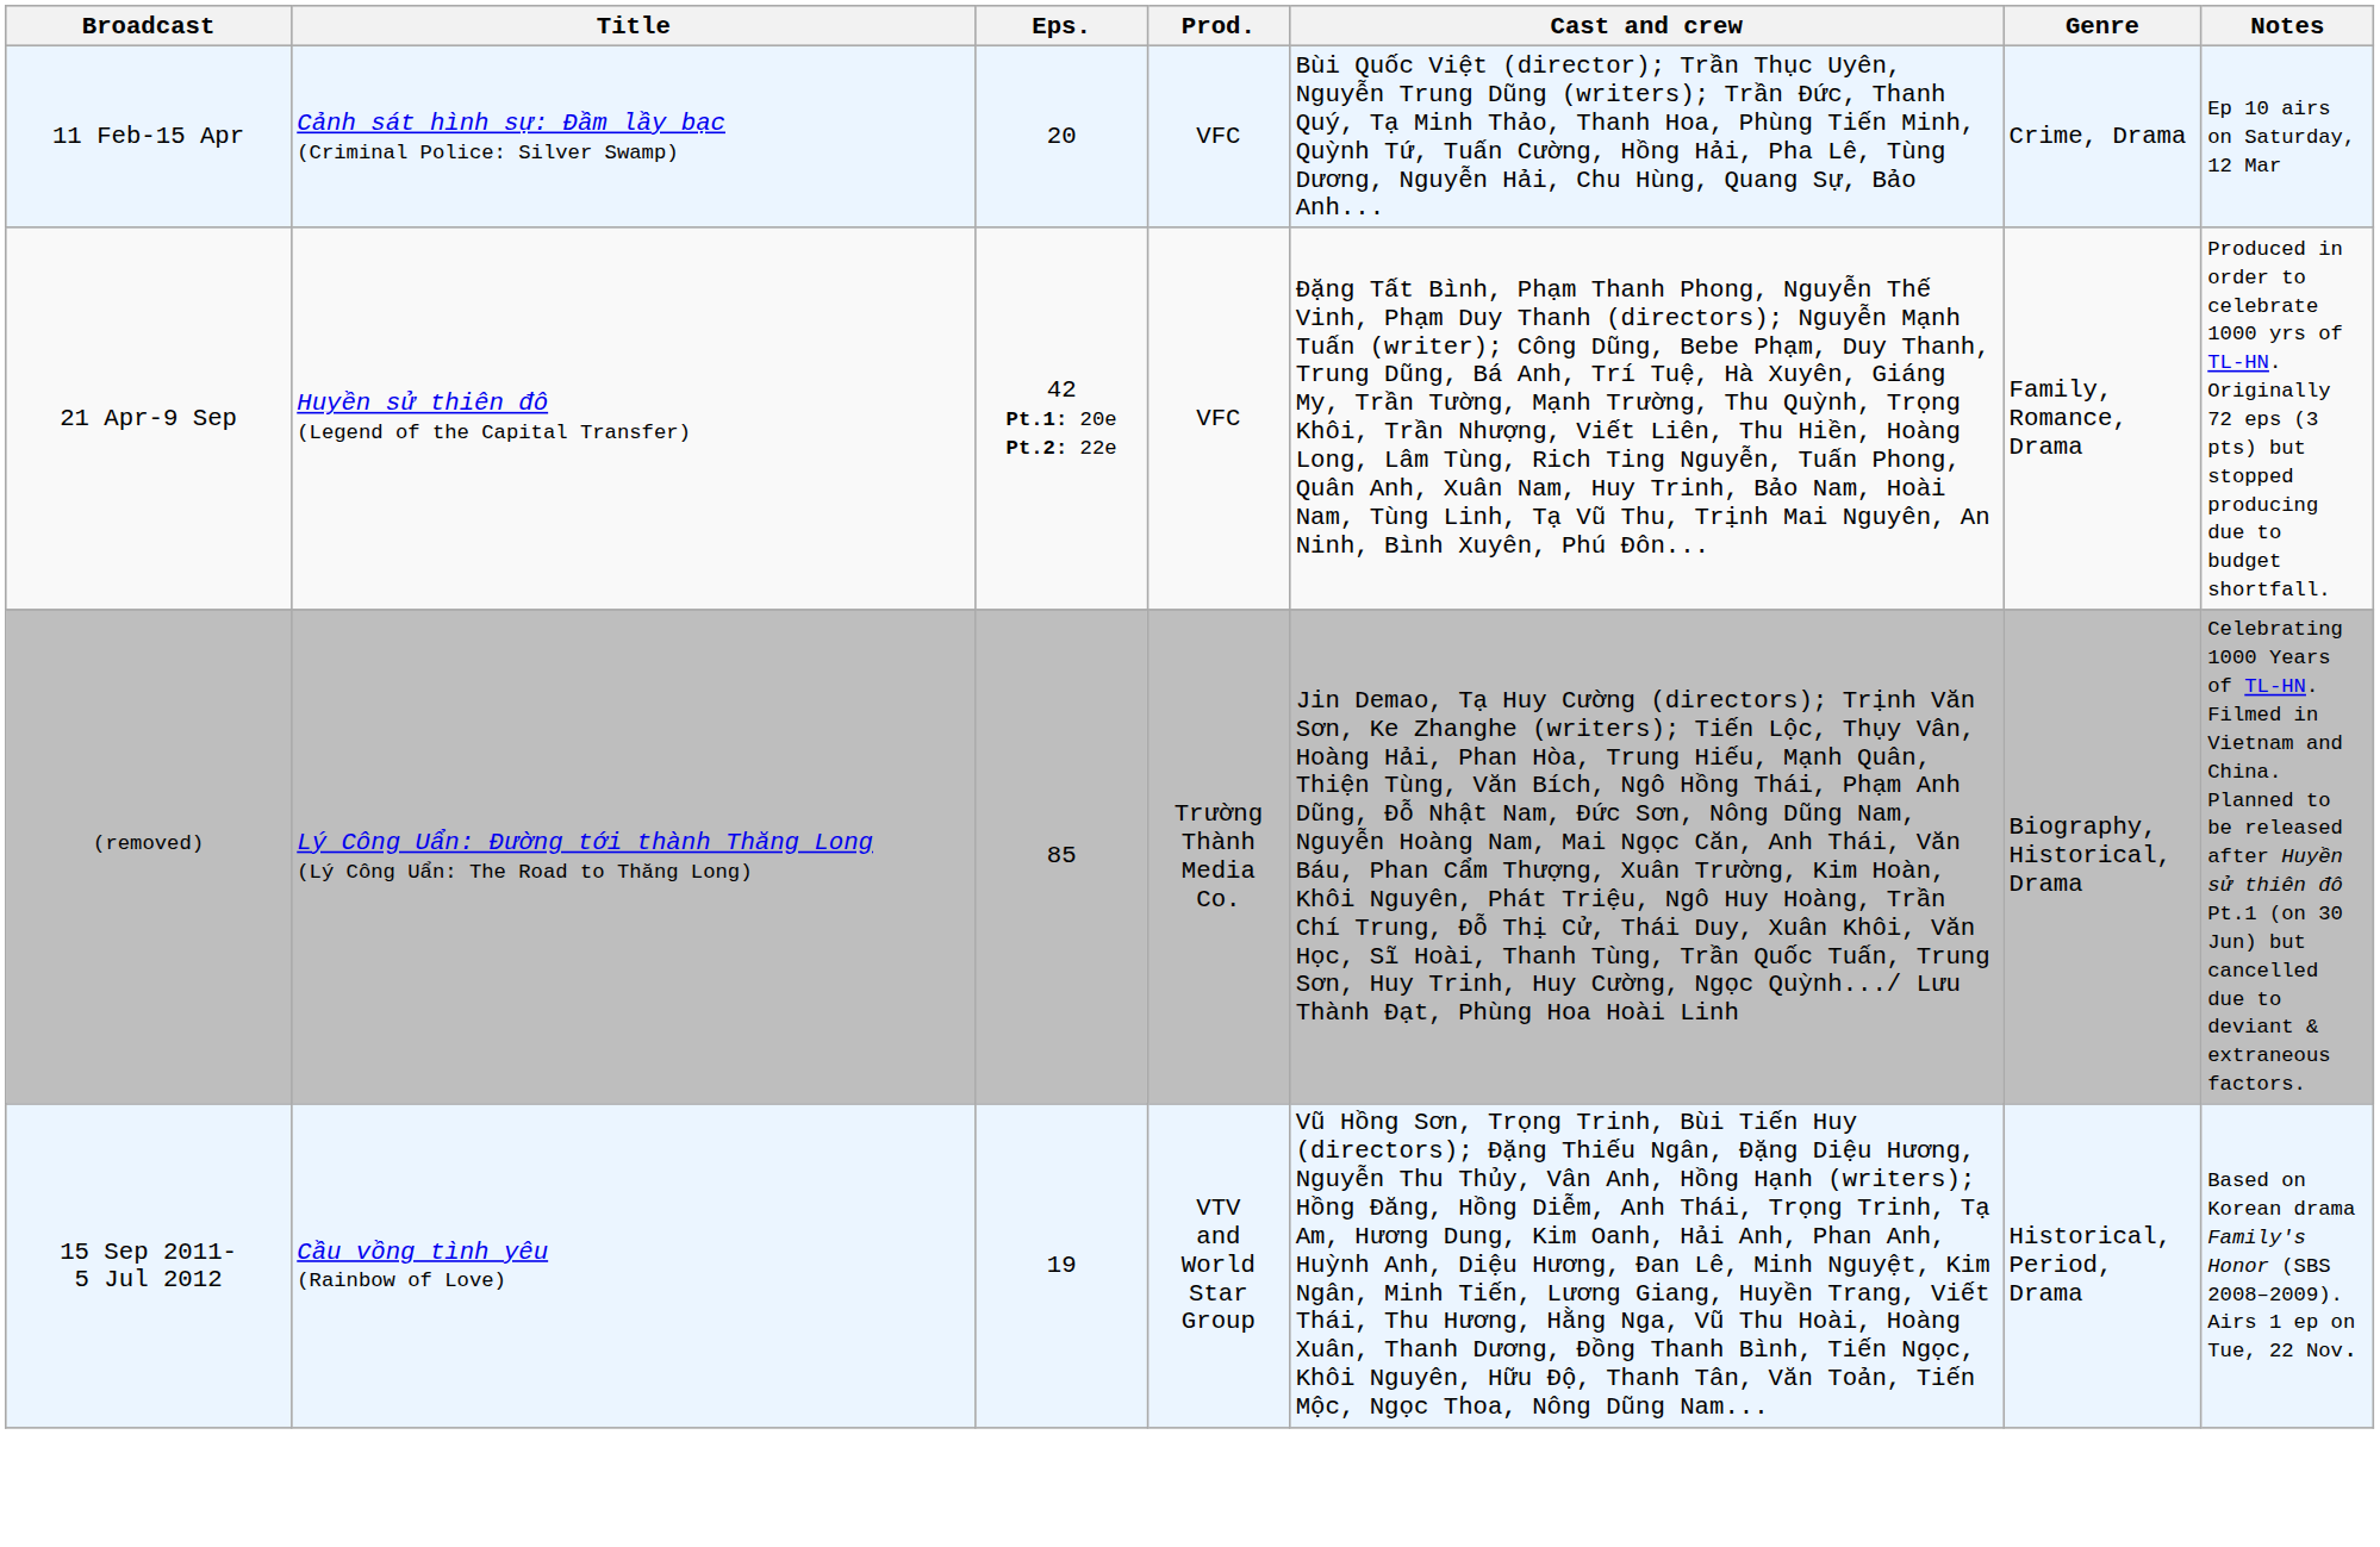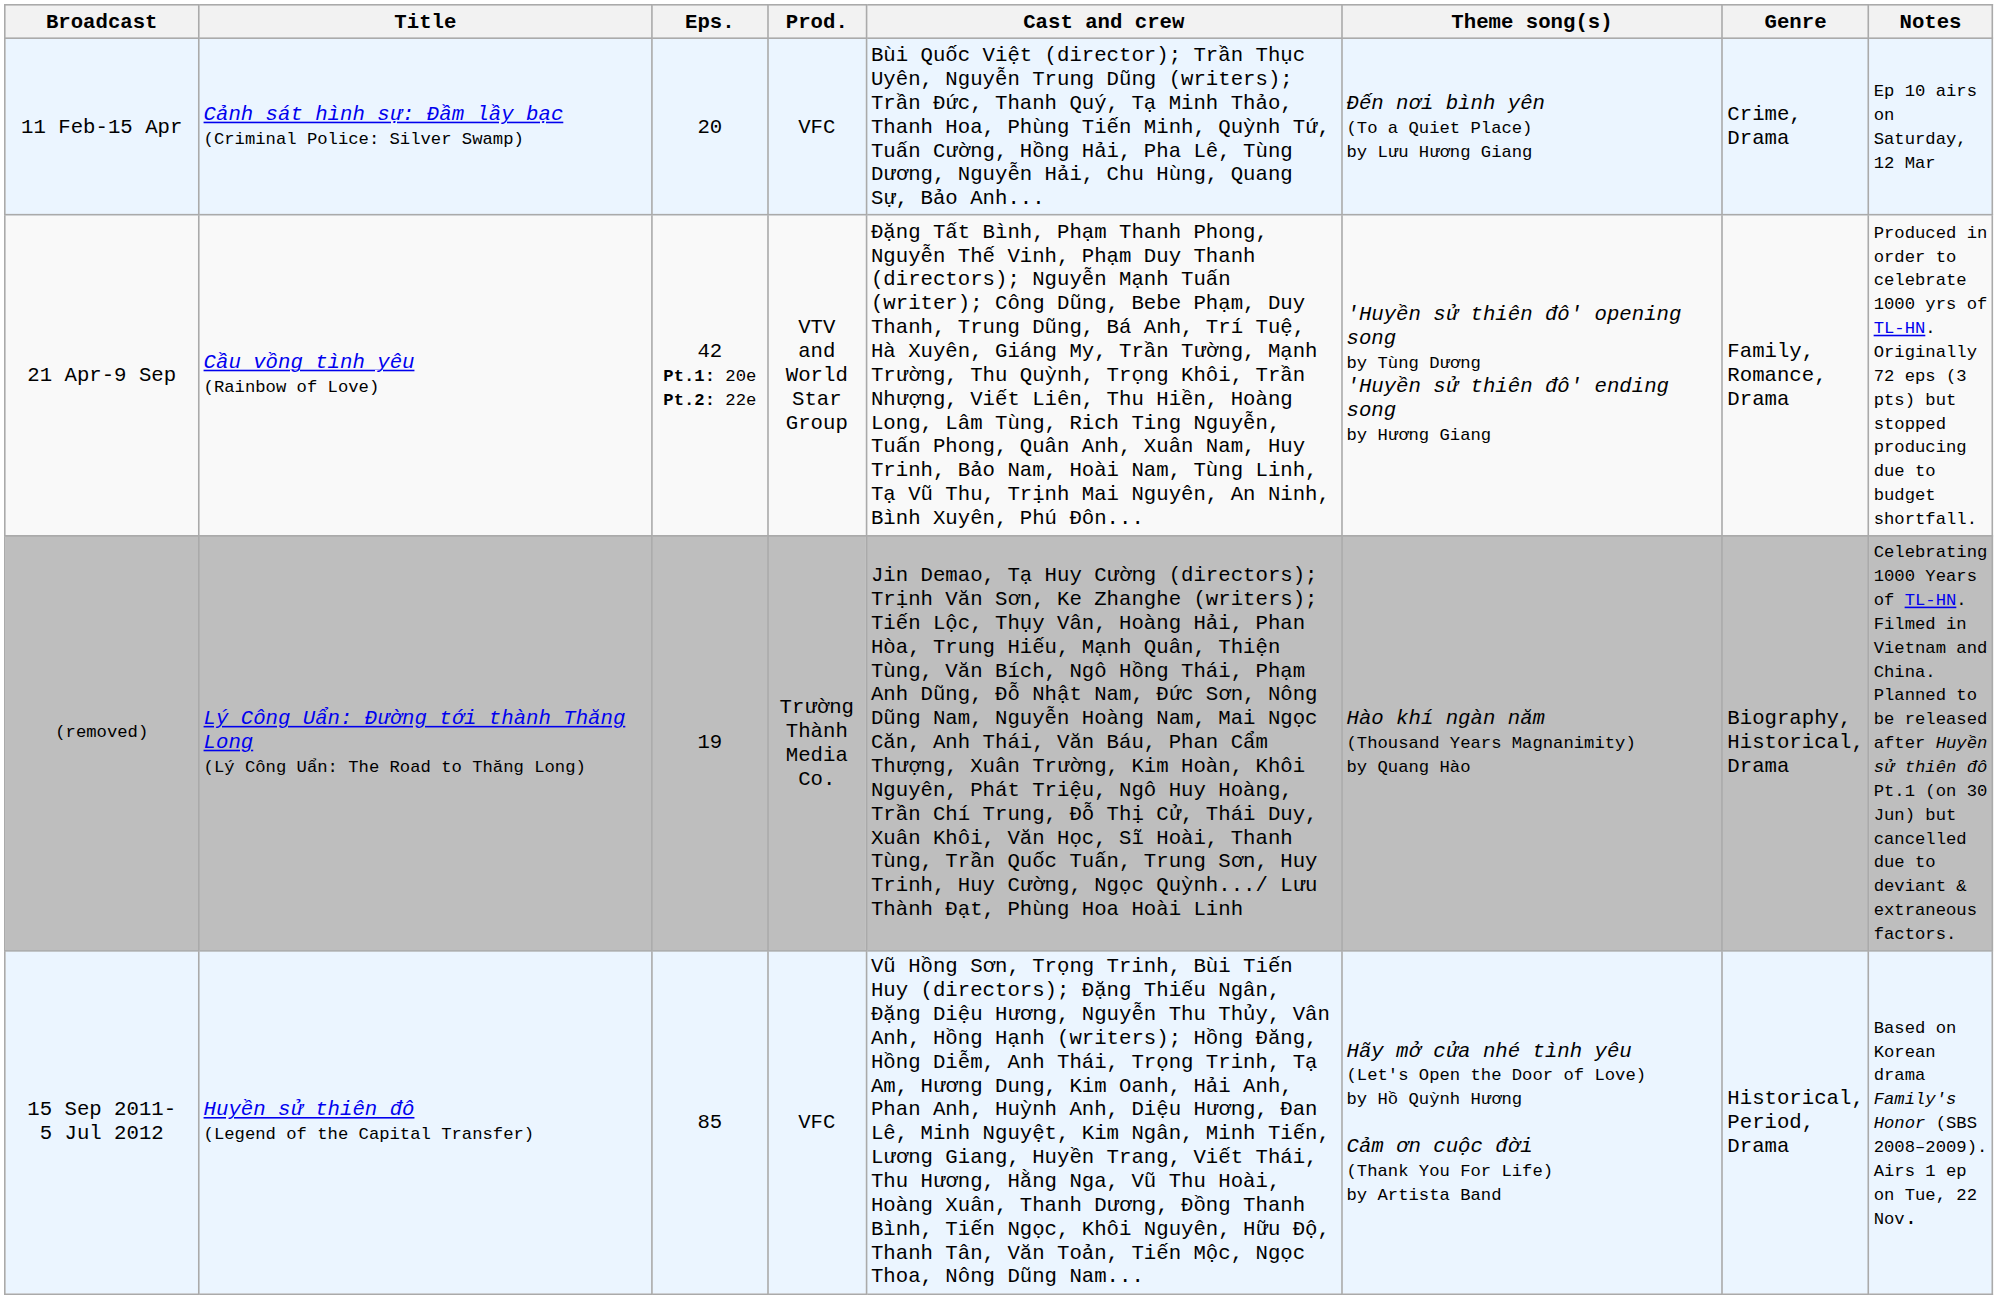 <table class="wikitable sortable">
 <tr>
 <th style="width:10%;">Broadcast</th>
 <th style="width:24%;">Title</th>
 <th style="width:6%;">Eps.</th>
 <th style="width:5%;">Prod.</th>
 <th style="width:25%;">Cast and crew</th>
+<th style="width:20%;">Theme song(s)</th>
 <th style="width:5%;">Genre</th>
 <th style="width:5%;">Notes</th>
 </tr>
 <tr ---- bgcolor="#ebf5ff">
 <td style="text-align:center;">11 Feb-15 Apr <br></td>
 <td><em><a href='#'>Cảnh sát hình sự: Đầm lầy bạc</a></em> <br><small>(Criminal Police: Silver Swamp)</small></td>
 <td style="text-align:center;">20</td>
 <td style="text-align:center;">VFC</td>
 <td>Bùi Quốc Việt (director); Trần Thục Uyên, Nguyễn Trung Dũng (writers); Trần Đức, Thanh Quý, Tạ Minh Thảo, Thanh Hoa, Phùng Tiến Minh, Quỳnh Tứ, Tuấn Cường, Hồng Hải, Pha Lê, Tùng Dương, Nguyễn Hải, Chu Hùng, Quang Sự, Bảo Anh...</td>
+<td><em>Đến nơi bình yên</em> <br><small>(To a Quiet Place)<br>by Lưu Hương Giang</small></td>
 <td>Crime, Drama</td>
 <td><small>Ep 10 airs on Saturday, 12 Mar</small></td>
 </tr>
 <tr>
 <td style="text-align:center;">21 Apr-9 Sep <br></td>
-<td><em><a href='#'>Huyền sử thiên đô</a></em> <br><small>(Legend of the Capital Transfer)</small></td>
+<td><em><a href='#'>Cầu vồng tình yêu</a></em> <br><small>(Rainbow of Love)</small></td>
 <td style="text-align:center;">42 <br><small><strong>Pt.1:</strong> 20e<br><strong>Pt.2:</strong> 22e</small></td>
-<td style="text-align:center;">VFC</td>
+<td style="text-align:center;">VTV<br>and<br>World Star Group</td>
 <td>Đặng Tất Bình, Phạm Thanh Phong, Nguyễn Thế Vinh, Phạm Duy Thanh (directors); Nguyễn Mạnh Tuấn (writer); Công Dũng, Bebe Phạm, Duy Thanh, Trung Dũng, Bá Anh, Trí Tuệ, Hà Xuyên, Giáng My, Trần Tường, Mạnh Trường, Thu Quỳnh, Trọng Khôi, Trần Nhượng, Viết Liên, Thu Hiền, Hoàng Long, Lâm Tùng, Rich Ting Nguyễn, Tuấn Phong, Quân Anh, Xuân Nam, Huy Trinh, Bảo Nam, Hoài Nam, Tùng Linh, Tạ Vũ Thu, Trịnh Mai Nguyên, An Ninh, Bình Xuyên, Phú Đôn...</td>
+<td><em> 'Huyền sử thiên đô' opening song</em> <br><small>by Tùng Dương</small><br><em> 'Huyền sử thiên đô' ending song</em> <br><small>by Hương Giang</small></td>
 <td>Family, Romance, Drama</td>
 <td><small>Produced in order to celebrate 1000 yrs of <a href='#'>TL-HN</a>.<br>Originally 72 eps (3 pts) but stopped producing due to budget shortfall.</small></td>
 </tr>
 <tr ---- bgcolor="#BEBEBE">
 <td style="text-align:center;"><small>(removed)</small><br><br></td>
 <td><em><a href='#'>Lý Công Uẩn: Đường tới thành Thăng Long</a></em> <br><small>(Lý Công Uẩn: The Road to Thăng Long)</small></td>
-<td style="text-align:center;">85</td>
+<td style="text-align:center;">19</td>
 <td style="text-align:center;">Trường Thành Media Co.</td>
 <td>Jin Demao, Tạ Huy Cường (directors); Trịnh Văn Sơn, Ke Zhanghe (writers); Tiến Lộc, Thụy Vân, Hoàng Hải, Phan Hòa, Trung Hiếu, Mạnh Quân, Thiện Tùng, Văn Bích, Ngô Hồng Thái, Phạm Anh Dũng, Đỗ Nhật Nam, Đức Sơn, Nông Dũng Nam, Nguyễn Hoàng Nam, Mai Ngọc Căn, Anh Thái, Văn Báu, Phan Cẩm Thượng, Xuân Trường, Kim Hoàn, Khôi Nguyên, Phát Triệu, Ngô Huy Hoàng, Trần Chí Trung, Đỗ Thị Cử, Thái Duy, Xuân Khôi, Văn Học, Sĩ Hoài, Thanh Tùng, Trần Quốc Tuấn, Trung Sơn, Huy Trinh, Huy Cường, Ngọc Quỳnh.../ Lưu Thành Đạt, Phùng Hoa Hoài Linh</td>
+<td><em>Hào khí ngàn năm</em><br><small>(Thousand Years Magnanimity)<br>by Quang Hào</small></td>
 <td>Biography, Historical, Drama</td>
 <td><small>Celebrating 1000 Years of <a href='#'>TL-HN</a>.<br>Filmed in Vietnam and China.<br>Planned to be released after <em>Huyền sử thiên đô</em> Pt.1 (on 30 Jun) but cancelled due to deviant & extraneous factors.</small></td>
 </tr>
 <tr ---- bgcolor="#ebf5ff">
 <td style="text-align:center;">15 Sep 2011-<br>5 Jul 2012 <br></td>
-<td><em><a href='#'>Cầu vồng tình yêu</a></em> <br><small>(Rainbow of Love)</small></td>
-<td style="text-align:center;">19</td>
-<td style="text-align:center;">VTV<br>and<br>World Star Group</td>
+<td><em><a href='#'>Huyền sử thiên đô</a></em> <br><small>(Legend of the Capital Transfer)</small></td>
+<td style="text-align:center;">85</td>
+<td style="text-align:center;">VFC</td>
 <td>Vũ Hồng Sơn, Trọng Trinh, Bùi Tiến Huy (directors); Đặng Thiếu Ngân, Đặng Diệu Hương, Nguyễn Thu Thủy, Vân Anh, Hồng Hạnh (writers); Hồng Đăng, Hồng Diễm, Anh Thái, Trọng Trinh, Tạ Am, Hương Dung, Kim Oanh, Hải Anh, Phan Anh, Huỳnh Anh, Diệu Hương, Đan Lê, Minh Nguyệt, Kim Ngân, Minh Tiến, Lương Giang, Huyền Trang, Viết Thái, Thu Hương, Hằng Nga, Vũ Thu Hoài, Hoàng Xuân, Thanh Dương, Đồng Thanh Bình, Tiến Ngọc, Khôi Nguyên, Hữu Độ, Thanh Tân, Văn Toản, Tiến Mộc, Ngọc Thoa, Nông Dũng Nam...</td>
+<td><em>Hãy mở cửa nhé tình yêu</em> <br><small>(Let's Open the Door of Love)<br>by Hồ Quỳnh Hương</small><br><br><em>Cảm ơn cuộc đời</em> <br><small>(Thank You For Life)<br>by Artista Band</small></td>
 <td>Historical, Period, Drama</td>
 <td><small>Based on Korean drama <em>Family's Honor</em> (SBS 2008–2009).<br>Airs 1 ep on Tue, 22 Nov</small>.</td>
 </tr>
 </table>
